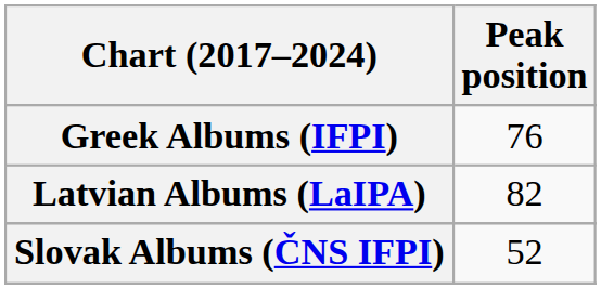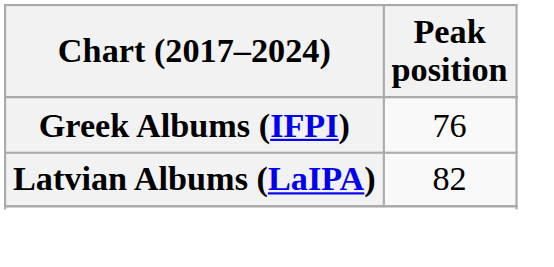 <table class="wikitable sortable plainrowheaders" style="text-align:center">
 <tr>
 <th scope="col">Chart (2017–2024)</th>
 <th scope="col">Peak<br> position</th>
 </tr>
 <tr>
 </tr>
 <tr>
 </tr>
 <tr>
 </tr>
 <tr>
 </tr>
 <tr>
 <th scope="row">Greek Albums (<a href='#'>IFPI</a>)</th>
 <td>76</td>
 </tr>
 <tr>
 <th scope="row">Latvian Albums (<a href='#'>LaIPA</a>)</th>
 <td>82</td>
 </tr>
 <tr>
 </tr>
 <tr>
-<th scope="row">Slovak Albums (<a href='#'>ČNS IFPI</a>)</th>
-<td>52</td>
-</tr>
-<tr>
 </tr>
 <tr>
 </tr>
 <tr>
 </tr>
 <tr>
 </tr>
 </table>
